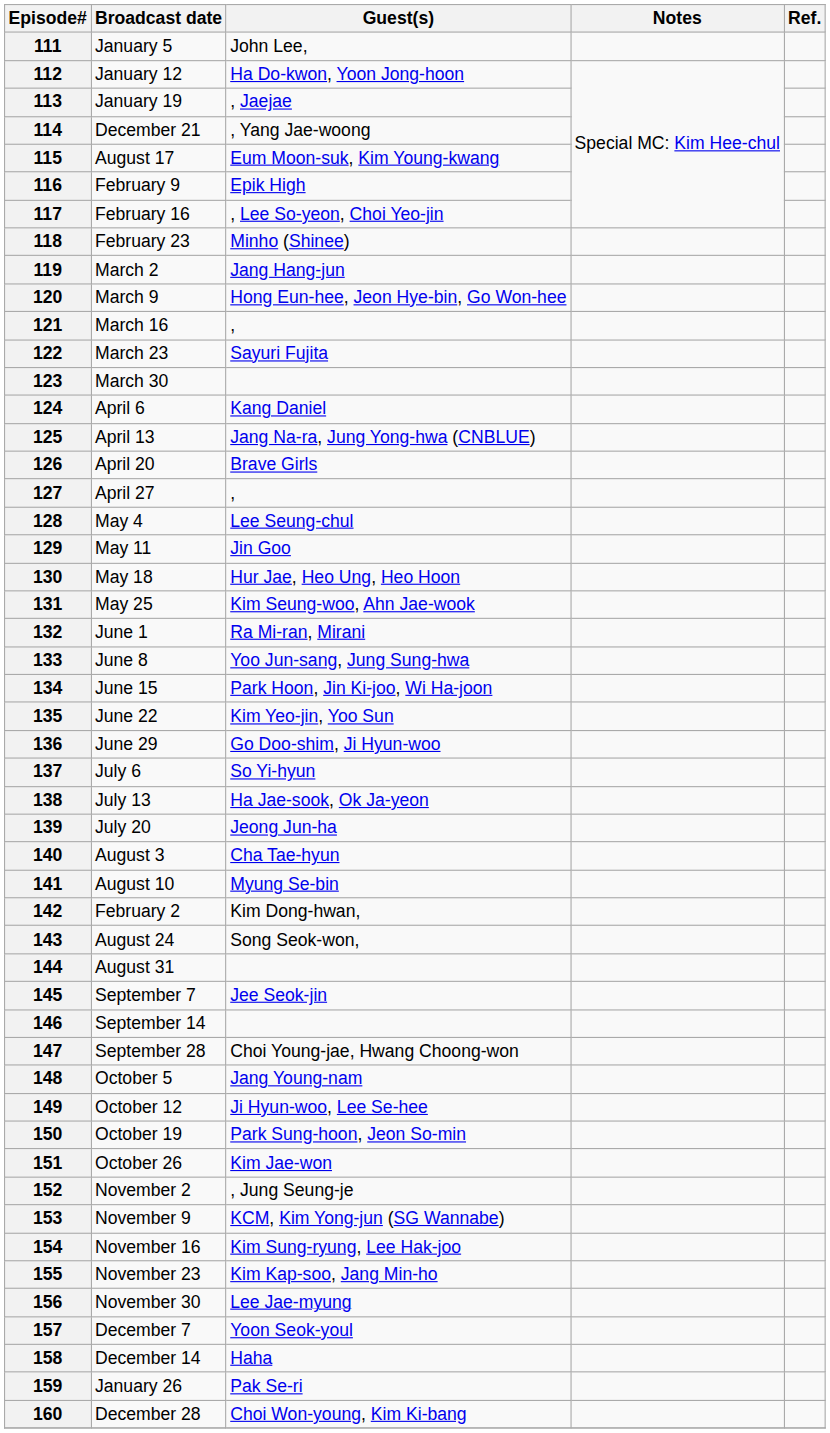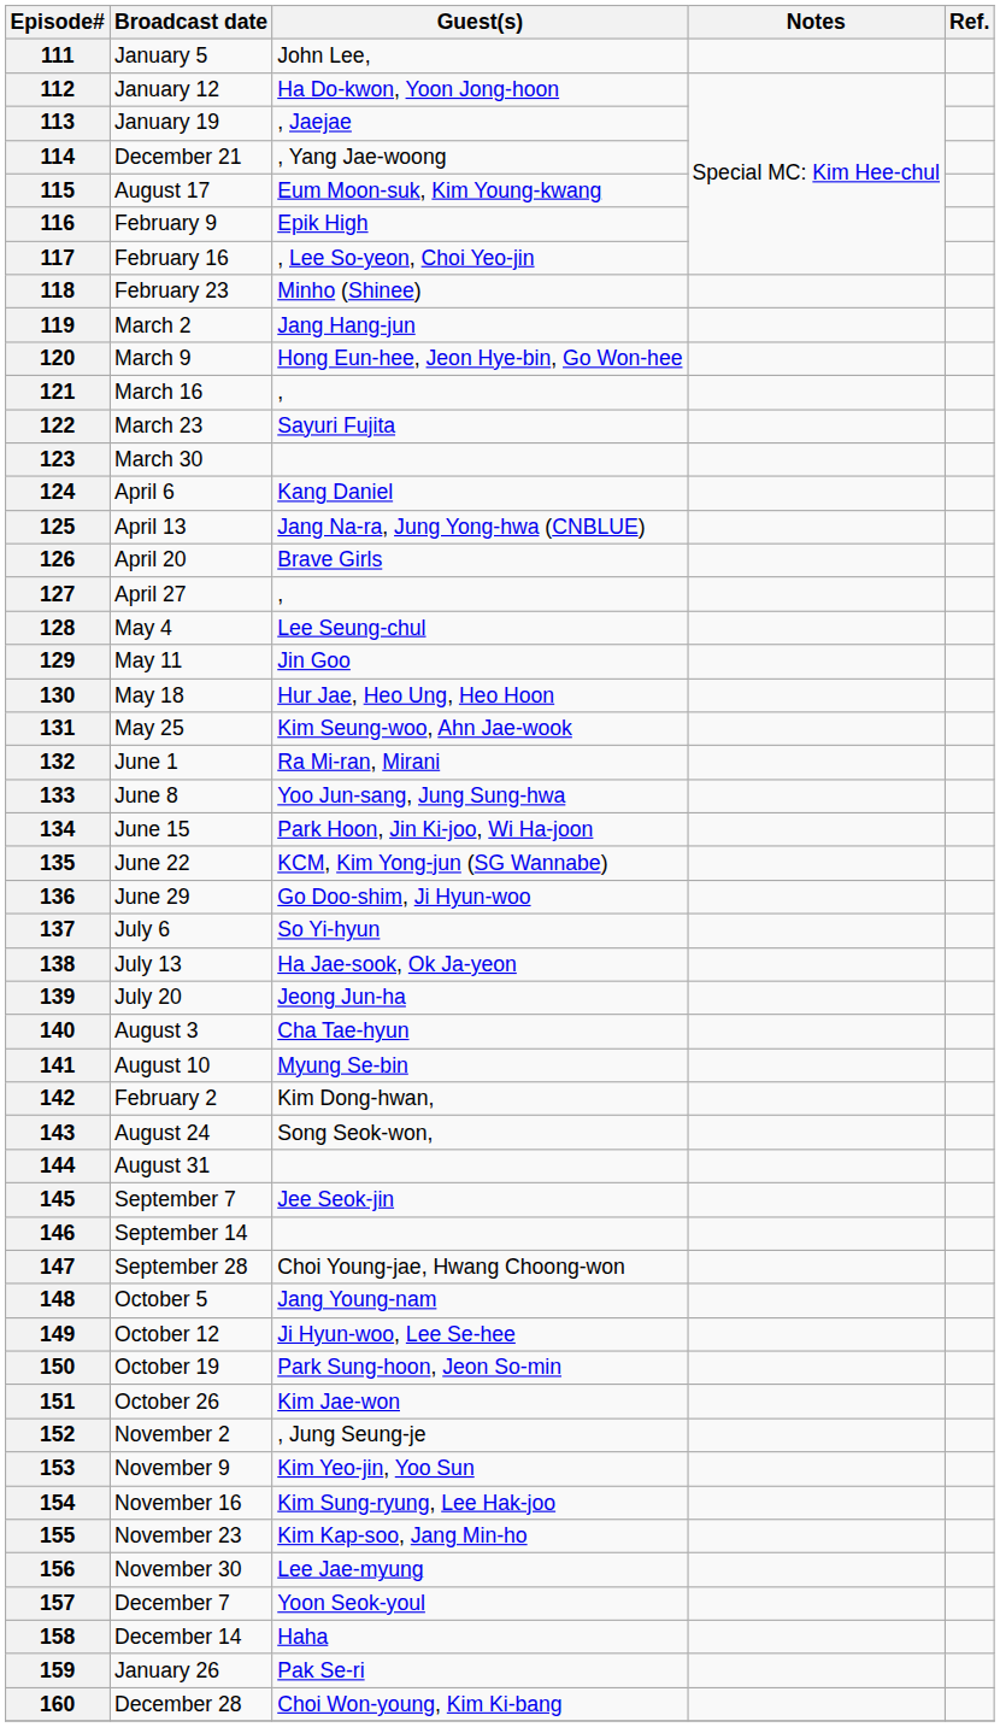 <table class="wikitable">
 <tr>
 <th>Episode#</th>
 <th>Broadcast date</th>
 <th>Guest(s)</th>
 <th>Notes</th>
 <th>Ref.</th>
 </tr>
 <tr>
 <th>111</th>
 <td>January 5</td>
 <td>John Lee, </td>
 <td></td>
 <td></td>
 </tr>
 <tr>
 <th>112</th>
 <td>January 12</td>
 <td><a href='#'>Ha Do-kwon</a>, <a href='#'>Yoon Jong-hoon</a></td>
 <td rowspan=6>Special MC: <a href='#'>Kim Hee-chul</a></td>
 <td></td>
 </tr>
 <tr>
 <th>113</th>
 <td>January 19</td>
 <td>, <a href='#'>Jaejae</a></td>
 <td></td>
 </tr>
 <tr>
 <th>114</th>
 <td>December 21</td>
 <td>, Yang Jae-woong</td>
 <td></td>
 </tr>
 <tr>
 <th>115</th>
 <td>August 17</td>
 <td><a href='#'>Eum Moon-suk</a>, <a href='#'>Kim Young-kwang</a></td>
 <td></td>
 </tr>
 <tr>
 <th>116</th>
 <td>February 9</td>
 <td><a href='#'>Epik High</a></td>
 <td></td>
 </tr>
 <tr>
 <th>117</th>
 <td>February 16</td>
 <td>, <a href='#'>Lee So-yeon</a>, <a href='#'>Choi Yeo-jin</a></td>
 <td></td>
 </tr>
 <tr>
 <th>118</th>
 <td>February 23</td>
 <td><a href='#'>Minho</a> (<a href='#'>Shinee</a>)</td>
 <td></td>
 <td></td>
 </tr>
 <tr>
 <th>119</th>
 <td>March 2</td>
 <td><a href='#'>Jang Hang-jun</a></td>
 <td></td>
 <td></td>
 </tr>
 <tr>
 <th>120</th>
 <td>March 9</td>
 <td><a href='#'>Hong Eun-hee</a>, <a href='#'>Jeon Hye-bin</a>, <a href='#'>Go Won-hee</a></td>
 <td></td>
 <td></td>
 </tr>
 <tr>
 <th>121</th>
 <td>March 16</td>
 <td>, </td>
 <td></td>
 <td></td>
 </tr>
 <tr>
 <th>122</th>
 <td>March 23</td>
 <td><a href='#'>Sayuri Fujita</a></td>
 <td></td>
 <td></td>
 </tr>
 <tr>
 <th>123</th>
 <td>March 30</td>
 <td></td>
 <td></td>
 <td></td>
 </tr>
 <tr>
 <th>124</th>
 <td>April 6</td>
 <td><a href='#'>Kang Daniel</a></td>
 <td></td>
 <td></td>
 </tr>
 <tr>
 <th>125</th>
 <td>April 13</td>
 <td><a href='#'>Jang Na-ra</a>, <a href='#'>Jung Yong-hwa</a> (<a href='#'>CNBLUE</a>)</td>
 <td></td>
 <td></td>
 </tr>
 <tr>
 <th>126</th>
 <td>April 20</td>
 <td><a href='#'>Brave Girls</a></td>
 <td></td>
 <td></td>
 </tr>
 <tr>
 <th>127</th>
 <td>April 27</td>
 <td>, </td>
 <td></td>
 <td></td>
 </tr>
 <tr>
 <th>128</th>
 <td>May 4</td>
 <td><a href='#'>Lee Seung-chul</a></td>
 <td></td>
 <td></td>
 </tr>
 <tr>
 <th>129</th>
 <td>May 11</td>
 <td><a href='#'>Jin Goo</a></td>
 <td></td>
 <td></td>
 </tr>
 <tr>
 <th>130</th>
 <td>May 18</td>
 <td><a href='#'>Hur Jae</a>, <a href='#'>Heo Ung</a>, <a href='#'>Heo Hoon</a></td>
 <td></td>
 <td></td>
 </tr>
 <tr>
 <th>131</th>
 <td>May 25</td>
 <td><a href='#'>Kim Seung-woo</a>, <a href='#'>Ahn Jae-wook</a></td>
 <td></td>
 <td></td>
 </tr>
 <tr>
 <th>132</th>
 <td>June 1</td>
 <td><a href='#'>Ra Mi-ran</a>, <a href='#'>Mirani</a></td>
 <td></td>
 <td></td>
 </tr>
 <tr>
 <th>133</th>
 <td>June 8</td>
 <td><a href='#'>Yoo Jun-sang</a>, <a href='#'>Jung Sung-hwa</a></td>
 <td></td>
 <td></td>
 </tr>
 <tr>
 <th>134</th>
 <td>June 15</td>
 <td><a href='#'>Park Hoon</a>, <a href='#'>Jin Ki-joo</a>, <a href='#'>Wi Ha-joon</a></td>
 <td></td>
 <td></td>
 </tr>
 <tr>
 <th>135</th>
 <td>June 22</td>
-<td><a href='#'>Kim Yeo-jin</a>, <a href='#'>Yoo Sun</a></td>
+<td><a href='#'>KCM</a>, <a href='#'>Kim Yong-jun</a> (<a href='#'>SG Wannabe</a>)</td>
 <td></td>
 <td></td>
 </tr>
 <tr>
 <th>136</th>
 <td>June 29</td>
 <td><a href='#'>Go Doo-shim</a>, <a href='#'>Ji Hyun-woo</a></td>
 <td></td>
 <td></td>
 </tr>
 <tr>
 <th>137</th>
 <td>July 6</td>
 <td><a href='#'>So Yi-hyun</a></td>
 <td></td>
 <td></td>
 </tr>
 <tr>
 <th>138</th>
 <td>July 13</td>
 <td><a href='#'>Ha Jae-sook</a>, <a href='#'>Ok Ja-yeon</a></td>
 <td></td>
 <td></td>
 </tr>
 <tr>
 <th>139</th>
 <td>July 20</td>
 <td><a href='#'>Jeong Jun-ha</a></td>
 <td></td>
 <td></td>
 </tr>
 <tr>
 <th>140</th>
 <td>August 3</td>
 <td><a href='#'>Cha Tae-hyun</a></td>
 <td></td>
 <td></td>
 </tr>
 <tr>
 <th>141</th>
 <td>August 10</td>
 <td><a href='#'>Myung Se-bin</a></td>
 <td></td>
 <td></td>
 </tr>
 <tr>
 <th>142</th>
 <td>February 2</td>
 <td>Kim Dong-hwan, </td>
 <td></td>
 <td></td>
 </tr>
 <tr>
 <th>143</th>
 <td>August 24</td>
 <td>Song Seok-won, </td>
 <td></td>
 <td></td>
 </tr>
 <tr>
 <th>144</th>
 <td>August 31</td>
 <td></td>
 <td></td>
 <td></td>
 </tr>
 <tr>
 <th>145</th>
 <td>September 7</td>
 <td><a href='#'>Jee Seok-jin</a></td>
 <td></td>
 <td></td>
 </tr>
 <tr>
 <th>146</th>
 <td>September 14</td>
 <td></td>
 <td></td>
 <td></td>
 </tr>
 <tr>
 <th>147</th>
 <td>September 28</td>
 <td>Choi Young-jae, Hwang Choong-won</td>
 <td></td>
 <td></td>
 </tr>
 <tr>
 <th>148</th>
 <td>October 5</td>
 <td><a href='#'>Jang Young-nam</a></td>
 <td></td>
 <td></td>
 </tr>
 <tr>
 <th>149</th>
 <td>October 12</td>
 <td><a href='#'>Ji Hyun-woo</a>, <a href='#'>Lee Se-hee</a></td>
 <td></td>
 <td></td>
 </tr>
 <tr>
 <th>150</th>
 <td>October 19</td>
 <td><a href='#'>Park Sung-hoon</a>, <a href='#'>Jeon So-min</a></td>
 <td></td>
 <td></td>
 </tr>
 <tr>
 <th>151</th>
 <td>October 26</td>
 <td><a href='#'>Kim Jae-won</a></td>
 <td></td>
 <td></td>
 </tr>
 <tr>
 <th>152</th>
 <td>November 2</td>
 <td>, Jung Seung-je</td>
 <td></td>
 <td></td>
 </tr>
 <tr>
 <th>153</th>
 <td>November 9</td>
-<td><a href='#'>KCM</a>, <a href='#'>Kim Yong-jun</a> (<a href='#'>SG Wannabe</a>)</td>
+<td><a href='#'>Kim Yeo-jin</a>, <a href='#'>Yoo Sun</a></td>
 <td></td>
 <td></td>
 </tr>
 <tr>
 <th>154</th>
 <td>November 16</td>
 <td><a href='#'>Kim Sung-ryung</a>, <a href='#'>Lee Hak-joo</a></td>
 <td></td>
 <td></td>
 </tr>
 <tr>
 <th>155</th>
 <td>November 23</td>
 <td><a href='#'>Kim Kap-soo</a>, <a href='#'>Jang Min-ho</a></td>
 <td></td>
 <td></td>
 </tr>
 <tr>
 <th>156</th>
 <td>November 30</td>
 <td><a href='#'>Lee Jae-myung</a></td>
 <td></td>
 <td></td>
 </tr>
 <tr>
 <th>157</th>
 <td>December 7</td>
 <td><a href='#'>Yoon Seok-youl</a></td>
 <td></td>
 <td></td>
 </tr>
 <tr>
 <th>158</th>
 <td>December 14</td>
 <td><a href='#'>Haha</a></td>
 <td></td>
 <td></td>
 </tr>
 <tr>
 <th>159</th>
 <td>January 26</td>
 <td><a href='#'>Pak Se-ri</a></td>
 <td></td>
 <td></td>
 </tr>
 <tr>
 <th>160</th>
 <td>December 28</td>
 <td><a href='#'>Choi Won-young</a>, <a href='#'>Kim Ki-bang</a></td>
 <td></td>
 <td></td>
 </tr>
 <tr>
 </tr>
 </table>
